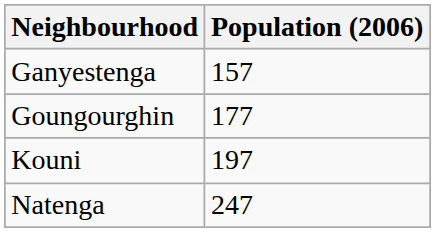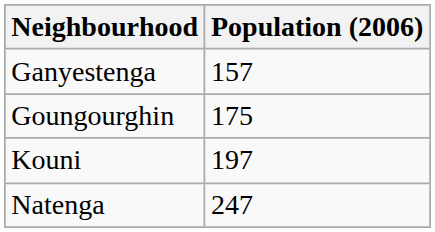 <table class="wikitable">
 <tr>
 <th>Neighbourhood</th>
 <th>Population (2006)</th>
 </tr>
 <tr>
 <td>Ganyestenga</td>
 <td>157</td>
 </tr>
 <tr>
 <td>Goungourghin</td>
-<td>177</td>
+<td>175</td>
 </tr>
 <tr>
 <td>Kouni</td>
 <td>197</td>
 </tr>
 <tr>
 <td>Natenga</td>
 <td>247</td>
 </tr>
 </table>
